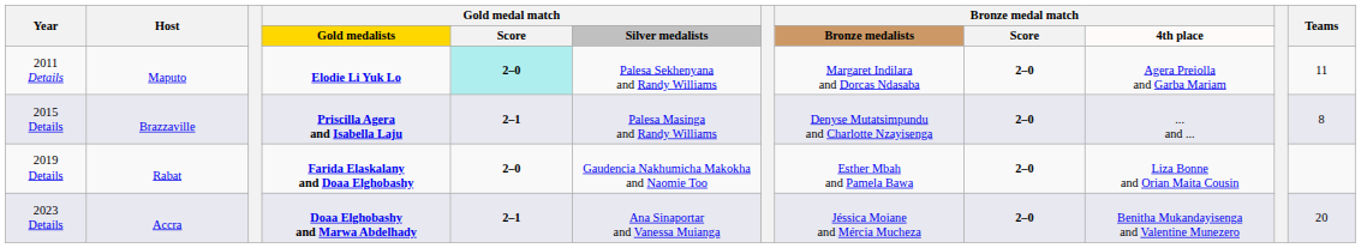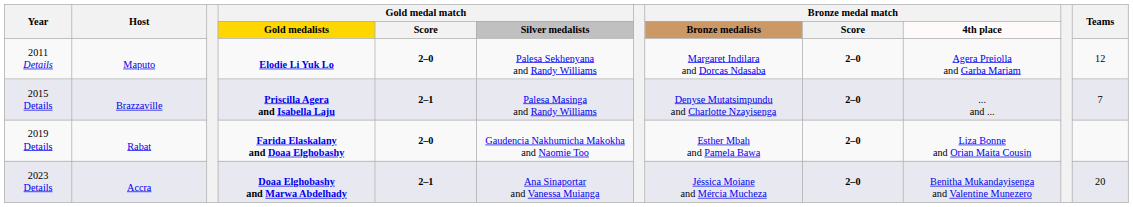 <table class="wikitable" style="font-size:90%; width: 100%; text-align: center;">
 <tr>
 <th rowspan="2" style="width:6%;">Year</th>
 <th rowspan="2" style="width:12%;">Host</th>
 <th width=1% rowspan=10 bgcolor=ffffff></th>
 <th colspan="3">Gold medal match</th>
 <th width=1% rowspan=10 bgcolor=ffffff></th>
 <th colspan="3">Bronze medal match</th>
 <th width=1% rowspan=10 bgcolor=ffffff></th>
 <th rowspan="2" style="width:5%;">Teams</th>
 </tr>
 <tr>
 <th style="width:14%; background:gold;">Gold medalists</th>
 <th width=9%>Score</th>
 <th style="width:14%; background:silver;">Silver medalists</th>
 <th style="width:14%; background:#c96;">Bronze medalists</th>
 <th width=9%>Score</th>
 <th style="width:14%; background:snow;">4th place</th>
 </tr>
 <tr>
 <td>2011<br><em><a href='#'>Details</a></em></td>
 <td><br><a href='#'>Maputo</a></td>
 <td><strong><br><a href='#'>Elodie Li Yuk Lo</a><br></strong></td>
-<td style="background: paleturquoise;"><strong>2–0</strong></td>
+<td><strong>2–0</strong></td>
 <td><br><a href='#'>Palesa Sekhenyana</a><br>and <a href='#'>Randy Williams</a></td>
 <td><br><a href='#'>Margaret Indilara</a><br>and <a href='#'>Dorcas Ndasaba</a></td>
 <td><strong>2–0</strong></td>
 <td><br><a href='#'>Agera Preiolla</a><br>and <a href='#'>Garba Mariam</a></td>
-<td>11</td>
+<td>12</td>
 </tr>
 <tr bgcolor=#E8E8F0>
 <td>2015<br><a href='#'>Details</a></td>
 <td><br><a href='#'>Brazzaville</a></td>
 <td><strong><br><a href='#'>Priscilla Agera</a><br>and <a href='#'>Isabella Laju</a></strong></td>
 <td><strong>2–1</strong></td>
 <td><br><a href='#'>Palesa Masinga</a><br>and <a href='#'>Randy Williams</a></td>
 <td><br><a href='#'>Denyse Mutatsimpundu</a><br>and <a href='#'>Charlotte Nzayisenga</a></td>
 <td><strong>2–0</strong></td>
 <td><br>...<br>and ...</td>
-<td>8</td>
+<td>7</td>
 </tr>
 <tr>
 <td>2019<br><a href='#'>Details</a></td>
 <td><br><a href='#'>Rabat</a></td>
 <td><strong><br><a href='#'>Farida Elaskalany</a><br>and <a href='#'>Doaa Elghobashy</a></strong></td>
 <td><strong>2–0</strong></td>
 <td><br><a href='#'>Gaudencia Nakhumicha Makokha</a><br>and <a href='#'>Naomie Too</a></td>
 <td><br><a href='#'>Esther Mbah</a><br>and <a href='#'>Pamela Bawa</a></td>
 <td><strong>2–0</strong></td>
 <td><br><a href='#'>Liza Bonne</a><br>and <a href='#'>Orian Maita Cousin</a></td>
 <td></td>
 </tr>
 <tr bgcolor=#E8E8F0>
 <td>2023<br><a href='#'>Details</a></td>
 <td><br><a href='#'>Accra</a></td>
 <td><strong><br><a href='#'>Doaa Elghobashy</a><br>and <a href='#'>Marwa Abdelhady</a></strong></td>
 <td><strong>2–1</strong></td>
 <td><br><a href='#'>Ana Sinaportar</a><br>and <a href='#'>Vanessa Muianga</a></td>
 <td><br><a href='#'>Jéssica Moiane</a><br>and <a href='#'>Mércia Mucheza</a></td>
 <td><strong>2–0</strong></td>
 <td><br><a href='#'>Benitha Mukandayisenga</a><br>and <a href='#'>Valentine Munezero</a></td>
 <td>20</td>
 </tr>
 </table>
